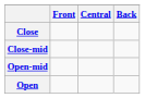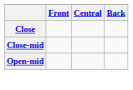 <table class="wikitable" style=text-align:center>
 <tr style="font-size: 90%;">
 </tr>
 <tr>
 <th></th>
 <th><small><a href='#'>Front</a></small></th>
 <th><small><a href='#'>Central</a></small></th>
 <th><small><a href='#'>Back</a></small></th>
 </tr>
 <tr>
 <th><small><a href='#'>Close</a></small></th>
 <td width=30px style="border-right: 0;"></td>
 <td width=30px style="border-right: 0;"></td>
 <td width=30px style="border-right: 0;"></td>
 </tr>
 <tr>
 <th><small><a href='#'>Close-mid</a></small></th>
 <td style="border-right: 0;"></td>
 <td style="border-right: 0;"></td>
 <td style="border-right: 0;"></td>
 </tr>
 <tr>
 <th><small><a href='#'>Open-mid</a></small></th>
 <td style="border-right: 0;"></td>
 <td style="border-right: 0;"></td>
 <td style="border-right: 0;"></td>
 </tr>
-<tr>
-<th><small><a href='#'>Open</a></small></th>
-<td colspan=1></td>
-<td style="border-right: 0;"></td>
-<td colspan=1></td>
-</tr>
 </table>
